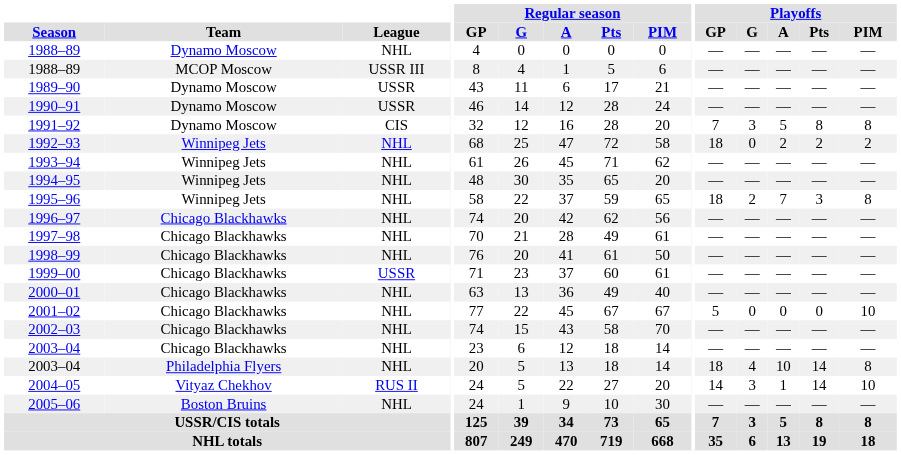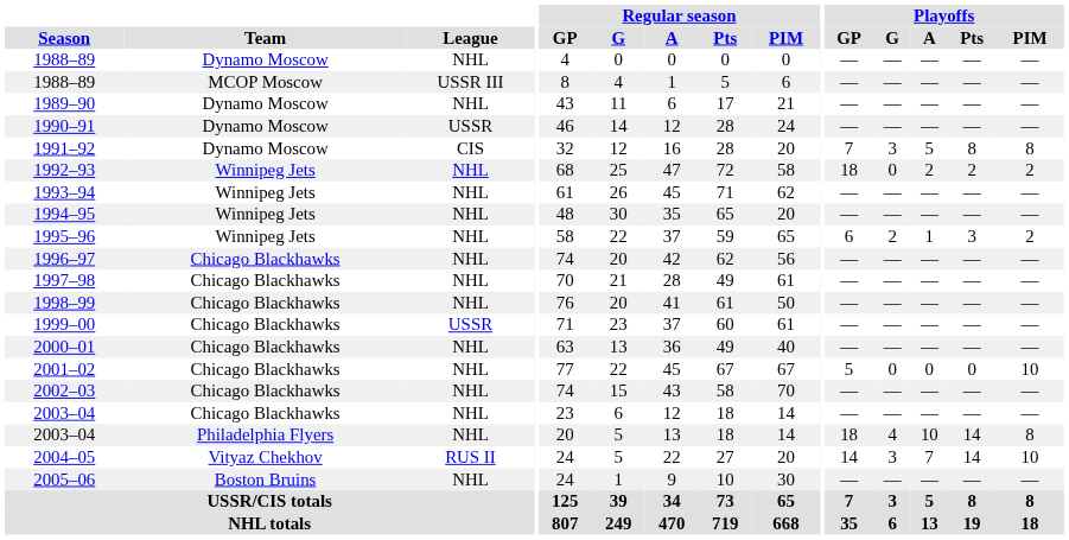 <table border="0" cellpadding="1" cellspacing="0" style="text-align:center; width:60em">
 <tr bgcolor="#e0e0e0">
 <th colspan="3" bgcolor="#ffffff"></th>
 <th rowspan="99" bgcolor="#ffffff"></th>
 <th colspan="5"><a href='#'>Regular season</a></th>
 <th rowspan="99" bgcolor="#ffffff"></th>
 <th colspan="5"><a href='#'>Playoffs</a></th>
 </tr>
 <tr bgcolor="#e0e0e0">
 <th><a href='#'>Season</a></th>
 <th>Team</th>
 <th>League</th>
 <th>GP</th>
 <th><a href='#'>G</a></th>
 <th><a href='#'>A</a></th>
 <th><a href='#'>Pts</a></th>
 <th><a href='#'>PIM</a></th>
 <th>GP</th>
 <th>G</th>
 <th>A</th>
 <th>Pts</th>
 <th>PIM</th>
 </tr>
 <tr>
 <td><a href='#'>1988–89</a></td>
 <td><a href='#'>Dynamo Moscow</a></td>
 <td>NHL</td>
 <td>4</td>
 <td>0</td>
 <td>0</td>
 <td>0</td>
 <td>0</td>
 <td>—</td>
 <td>—</td>
 <td>—</td>
 <td>—</td>
 <td>—</td>
 </tr>
 <tr bgcolor="#f0f0f0">
 <td>1988–89</td>
 <td>MCOP Moscow</td>
 <td>USSR III</td>
 <td>8</td>
 <td>4</td>
 <td>1</td>
 <td>5</td>
 <td>6</td>
 <td>—</td>
 <td>—</td>
 <td>—</td>
 <td>—</td>
 <td>—</td>
 </tr>
 <tr>
 <td><a href='#'>1989–90</a></td>
 <td>Dynamo Moscow</td>
-<td>USSR</td>
+<td>NHL</td>
 <td>43</td>
 <td>11</td>
 <td>6</td>
 <td>17</td>
 <td>21</td>
 <td>—</td>
 <td>—</td>
 <td>—</td>
 <td>—</td>
 <td>—</td>
 </tr>
 <tr bgcolor="#f0f0f0">
 <td><a href='#'>1990–91</a></td>
 <td>Dynamo Moscow</td>
 <td>USSR</td>
 <td>46</td>
 <td>14</td>
 <td>12</td>
 <td>28</td>
 <td>24</td>
 <td>—</td>
 <td>—</td>
 <td>—</td>
 <td>—</td>
 <td>—</td>
 </tr>
 <tr>
 <td><a href='#'>1991–92</a></td>
 <td>Dynamo Moscow</td>
 <td>CIS</td>
 <td>32</td>
 <td>12</td>
 <td>16</td>
 <td>28</td>
 <td>20</td>
 <td>7</td>
 <td>3</td>
 <td>5</td>
 <td>8</td>
 <td>8</td>
 </tr>
 <tr bgcolor="#f0f0f0">
 <td><a href='#'>1992–93</a></td>
 <td><a href='#'>Winnipeg Jets</a></td>
 <td><a href='#'>NHL</a></td>
 <td>68</td>
 <td>25</td>
 <td>47</td>
 <td>72</td>
 <td>58</td>
 <td>18</td>
 <td>0</td>
 <td>2</td>
 <td>2</td>
 <td>2</td>
 </tr>
 <tr>
 <td><a href='#'>1993–94</a></td>
 <td>Winnipeg Jets</td>
 <td>NHL</td>
 <td>61</td>
 <td>26</td>
 <td>45</td>
 <td>71</td>
 <td>62</td>
 <td>—</td>
 <td>—</td>
 <td>—</td>
 <td>—</td>
 <td>—</td>
 </tr>
 <tr bgcolor="#f0f0f0">
 <td><a href='#'>1994–95</a></td>
 <td>Winnipeg Jets</td>
 <td>NHL</td>
 <td>48</td>
 <td>30</td>
 <td>35</td>
 <td>65</td>
 <td>20</td>
 <td>—</td>
 <td>—</td>
 <td>—</td>
 <td>—</td>
 <td>—</td>
 </tr>
 <tr>
 <td><a href='#'>1995–96</a></td>
 <td>Winnipeg Jets</td>
 <td>NHL</td>
 <td>58</td>
 <td>22</td>
 <td>37</td>
 <td>59</td>
 <td>65</td>
-<td>18</td>
+<td>6</td>
 <td>2</td>
-<td>7</td>
+<td>1</td>
 <td>3</td>
-<td>8</td>
+<td>2</td>
 </tr>
 <tr bgcolor="#f0f0f0">
 <td><a href='#'>1996–97</a></td>
 <td><a href='#'>Chicago Blackhawks</a></td>
 <td>NHL</td>
 <td>74</td>
 <td>20</td>
 <td>42</td>
 <td>62</td>
 <td>56</td>
 <td>—</td>
 <td>—</td>
 <td>—</td>
 <td>—</td>
 <td>—</td>
 </tr>
 <tr>
 <td><a href='#'>1997–98</a></td>
 <td>Chicago Blackhawks</td>
 <td>NHL</td>
 <td>70</td>
 <td>21</td>
 <td>28</td>
 <td>49</td>
 <td>61</td>
 <td>—</td>
 <td>—</td>
 <td>—</td>
 <td>—</td>
 <td>—</td>
 </tr>
 <tr bgcolor="#f0f0f0">
 <td><a href='#'>1998–99</a></td>
 <td>Chicago Blackhawks</td>
 <td>NHL</td>
 <td>76</td>
 <td>20</td>
 <td>41</td>
 <td>61</td>
 <td>50</td>
 <td>—</td>
 <td>—</td>
 <td>—</td>
 <td>—</td>
 <td>—</td>
 </tr>
 <tr>
 <td><a href='#'>1999–00</a></td>
 <td>Chicago Blackhawks</td>
 <td><a href='#'>USSR</a></td>
 <td>71</td>
 <td>23</td>
 <td>37</td>
 <td>60</td>
 <td>61</td>
 <td>—</td>
 <td>—</td>
 <td>—</td>
 <td>—</td>
 <td>—</td>
 </tr>
 <tr bgcolor="#f0f0f0">
 <td><a href='#'>2000–01</a></td>
 <td>Chicago Blackhawks</td>
 <td>NHL</td>
 <td>63</td>
 <td>13</td>
 <td>36</td>
 <td>49</td>
 <td>40</td>
 <td>—</td>
 <td>—</td>
 <td>—</td>
 <td>—</td>
 <td>—</td>
 </tr>
 <tr>
 <td><a href='#'>2001–02</a></td>
 <td>Chicago Blackhawks</td>
 <td>NHL</td>
 <td>77</td>
 <td>22</td>
 <td>45</td>
 <td>67</td>
 <td>67</td>
 <td>5</td>
 <td>0</td>
 <td>0</td>
 <td>0</td>
 <td>10</td>
 </tr>
 <tr bgcolor="#f0f0f0">
 <td><a href='#'>2002–03</a></td>
 <td>Chicago Blackhawks</td>
 <td>NHL</td>
 <td>74</td>
 <td>15</td>
 <td>43</td>
 <td>58</td>
 <td>70</td>
 <td>—</td>
 <td>—</td>
 <td>—</td>
 <td>—</td>
 <td>—</td>
 </tr>
 <tr>
 <td><a href='#'>2003–04</a></td>
 <td>Chicago Blackhawks</td>
 <td>NHL</td>
 <td>23</td>
 <td>6</td>
 <td>12</td>
 <td>18</td>
 <td>14</td>
 <td>—</td>
 <td>—</td>
 <td>—</td>
 <td>—</td>
 <td>—</td>
 </tr>
 <tr bgcolor="#f0f0f0">
 <td>2003–04</td>
 <td><a href='#'>Philadelphia Flyers</a></td>
 <td>NHL</td>
 <td>20</td>
 <td>5</td>
 <td>13</td>
 <td>18</td>
 <td>14</td>
 <td>18</td>
 <td>4</td>
 <td>10</td>
 <td>14</td>
 <td>8</td>
 </tr>
 <tr>
 <td><a href='#'>2004–05</a></td>
 <td><a href='#'>Vityaz Chekhov</a></td>
 <td><a href='#'>RUS II</a></td>
 <td>24</td>
 <td>5</td>
 <td>22</td>
 <td>27</td>
 <td>20</td>
 <td>14</td>
 <td>3</td>
-<td>1</td>
+<td>7</td>
 <td>14</td>
 <td>10</td>
 </tr>
 <tr bgcolor="#f0f0f0">
 <td><a href='#'>2005–06</a></td>
 <td><a href='#'>Boston Bruins</a></td>
 <td>NHL</td>
 <td>24</td>
 <td>1</td>
 <td>9</td>
 <td>10</td>
 <td>30</td>
 <td>—</td>
 <td>—</td>
 <td>—</td>
 <td>—</td>
 <td>—</td>
 </tr>
 <tr bgcolor="#e0e0e0">
 <th colspan="3">USSR/CIS totals</th>
 <th>125</th>
 <th>39</th>
 <th>34</th>
 <th>73</th>
 <th>65</th>
 <th>7</th>
 <th>3</th>
 <th>5</th>
 <th>8</th>
 <th>8</th>
 </tr>
 <tr bgcolor="#e0e0e0">
 <th colspan="3">NHL totals</th>
 <th>807</th>
 <th>249</th>
 <th>470</th>
 <th>719</th>
 <th>668</th>
 <th>35</th>
 <th>6</th>
 <th>13</th>
 <th>19</th>
 <th>18</th>
 </tr>
 </table>
